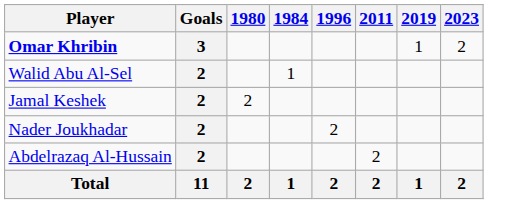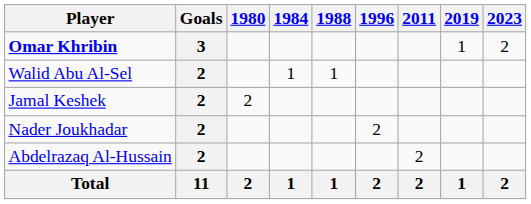 <table class="wikitable sortable">
 <tr>
 <th>Player</th>
 <th>Goals</th>
 <th><a href='#'>1980</a></th>
 <th><a href='#'>1984</a></th>
+<th><a href='#'>1988</a></th>
 <th><a href='#'>1996</a></th>
 <th><a href='#'>2011</a></th>
 <th><a href='#'>2019</a></th>
 <th><a href='#'>2023</a></th>
 </tr>
 <tr>
 <td><strong><a href='#'>Omar Khribin</a></strong></td>
 <th>3</th>
 <td></td>
 <td></td>
 <td></td>
 <td></td>
+<td></td>
 <td align="center">1</td>
 <td align="center">2</td>
 </tr>
 <tr>
 <td><a href='#'>Walid Abu Al-Sel</a></td>
 <th>2</th>
 <td></td>
+<td align="center">1</td>
 <td align="center">1</td>
 <td></td>
 <td></td>
 <td></td>
 <td></td>
 </tr>
 <tr>
 <td><a href='#'>Jamal Keshek</a></td>
 <th>2</th>
 <td align="center">2</td>
 <td></td>
 <td></td>
 <td></td>
 <td></td>
 <td></td>
+<td></td>
 </tr>
 <tr>
 <td><a href='#'>Nader Joukhadar</a></td>
 <th>2</th>
+<td></td>
 <td></td>
 <td></td>
 <td align="center">2</td>
 <td></td>
 <td></td>
 <td></td>
 </tr>
 <tr>
 <td><a href='#'>Abdelrazaq Al-Hussain</a></td>
 <th>2</th>
 <td></td>
 <td></td>
 <td></td>
+<td></td>
 <td align="center">2</td>
 <td></td>
 <td></td>
 </tr>
 <tr>
 <th>Total</th>
 <th>11</th>
 <th>2</th>
 <th>1</th>
+<th>1</th>
 <th>2</th>
 <th>2</th>
 <th>1</th>
 <th>2</th>
 </tr>
 </table>
